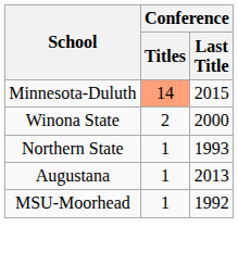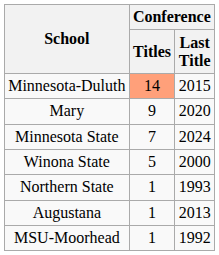 <table class="wikitable sortable" style="text-align:center">
 <tr>
 <th rowspan=2>School</th>
 <th colspan=2>Conference</th>
 </tr>
 <tr>
 <th>Titles</th>
 <th>Last<br>Title</th>
 </tr>
 <tr>
 <td>Minnesota-Duluth</td>
 <td style="background: lightsalmon;">14</td>
 <td>2015</td>
 </tr>
 <tr>
+<td>Mary</td>
+<td>9</td>
+<td>2020</td>
+</tr>
+<tr>
+<td>Minnesota State</td>
+<td>7</td>
+<td>2024</td>
+</tr>
+<tr>
 <td>Winona State</td>
-<td>2</td>
+<td>5</td>
 <td>2000</td>
 </tr>
 <tr>
 <td>Northern State</td>
 <td>1</td>
 <td>1993</td>
 </tr>
 <tr>
 <td>Augustana</td>
 <td>1</td>
 <td>2013</td>
 </tr>
 <tr>
 <td>MSU-Moorhead</td>
 <td>1</td>
 <td>1992</td>
 </tr>
 </table>
